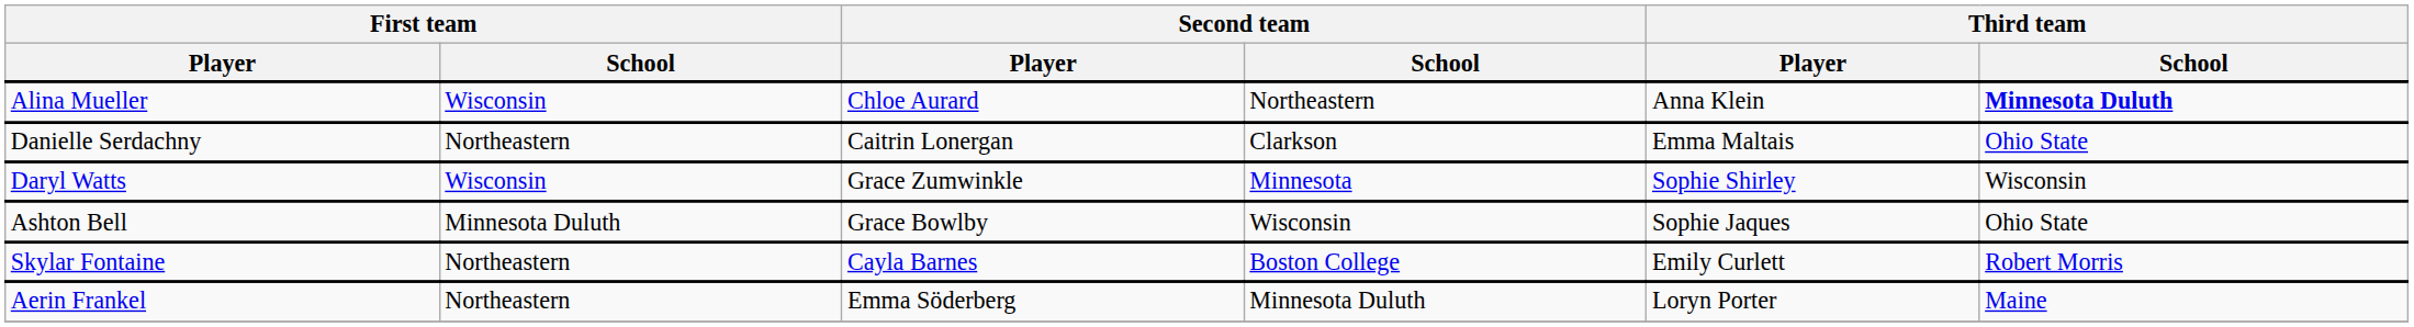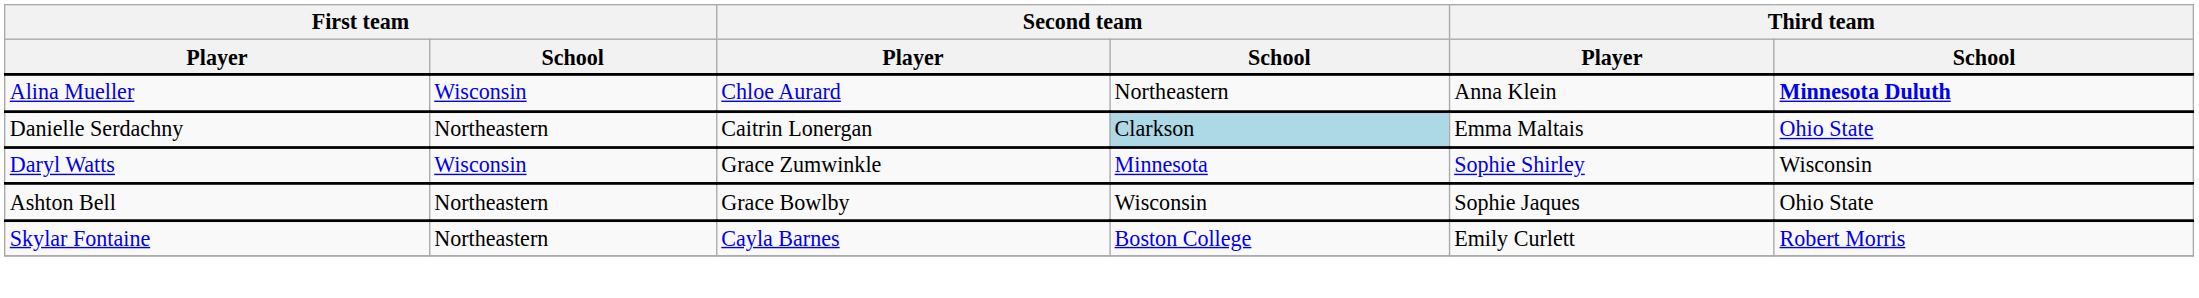 <table class="wikitable" style="width:80%;">
 <tr>
 <th colspan=2>First team</th>
 <th colspan=2>Second team</th>
 <th colspan=2>Third team</th>
 </tr>
 <tr>
 <th>Player</th>
 <th>School</th>
 <th>Player</th>
 <th>School</th>
 <th>Player</th>
 <th>School</th>
 </tr>
 <tr>
 </tr>
 <tr style = "border-top:2px solid black;">
 <td><a href='#'>Alina Mueller</a></td>
 <td><a href='#'>Wisconsin</a></td>
 <td><a href='#'>Chloe Aurard</a></td>
 <td>Northeastern</td>
 <td>Anna Klein</td>
 <td><strong><a href='#'>Minnesota Duluth</a></strong></td>
 </tr>
 <tr style = "border-top:2px solid black;">
 <td>Danielle Serdachny</td>
 <td>Northeastern</td>
 <td>Caitrin Lonergan</td>
-<td>Clarkson</td>
+<td style="background: lightblue;">Clarkson</td>
 <td>Emma Maltais</td>
 <td><a href='#'>Ohio State</a></td>
 </tr>
 <tr style = "border-top:2px solid black;">
 <td><a href='#'>Daryl Watts</a></td>
 <td><a href='#'>Wisconsin</a></td>
 <td>Grace Zumwinkle</td>
 <td><a href='#'>Minnesota</a></td>
 <td><a href='#'>Sophie Shirley</a></td>
 <td>Wisconsin</td>
 </tr>
 <tr style = "border-top:2px solid black;">
 <td>Ashton Bell</td>
-<td>Minnesota Duluth</td>
+<td>Northeastern</td>
 <td>Grace Bowlby</td>
 <td>Wisconsin</td>
 <td>Sophie Jaques</td>
 <td>Ohio State</td>
 </tr>
 <tr style = "border-top:2px solid black;">
 <td><a href='#'>Skylar Fontaine</a></td>
 <td>Northeastern</td>
 <td><a href='#'>Cayla Barnes</a></td>
 <td><a href='#'>Boston College</a></td>
 <td>Emily Curlett</td>
 <td><a href='#'>Robert Morris</a></td>
 </tr>
-<tr style = "border-top:2px solid black;">
-<td><a href='#'>Aerin Frankel</a></td>
-<td>Northeastern</td>
-<td>Emma Söderberg</td>
-<td>Minnesota Duluth</td>
-<td>Loryn Porter</td>
-<td><a href='#'>Maine</a></td>
-</tr>
 <tr>
 </tr>
 </table>
